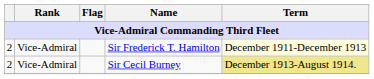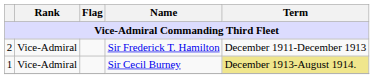 <table class="wikitable">
 <tr>
 <th></th>
 <th>Rank</th>
 <th>Flag</th>
 <th>Name</th>
 <th>Term</th>
 </tr>
 <tr>
 <td colspan="5" align="center" style="background:#dcdcfe;"><strong>Vice-Admiral Commanding Third Fleet</strong></td>
 </tr>
 <tr>
 <td>2</td>
 <td>Vice-Admiral</td>
 <td></td>
 <td><a href='#'>Sir Frederick T. Hamilton</a></td>
-<td style="background: lightyellow;">December 1911-December 1913</td>
+<td>December 1911-December 1913</td>
 </tr>
 <tr>
-<td>2</td>
+<td>1</td>
 <td>Vice-Admiral</td>
 <td></td>
 <td><a href='#'>Sir Cecil Burney</a></td>
 <td style="background: khaki;">December 1913-August 1914.</td>
 </tr>
 <tr>
 </tr>
 </table>
